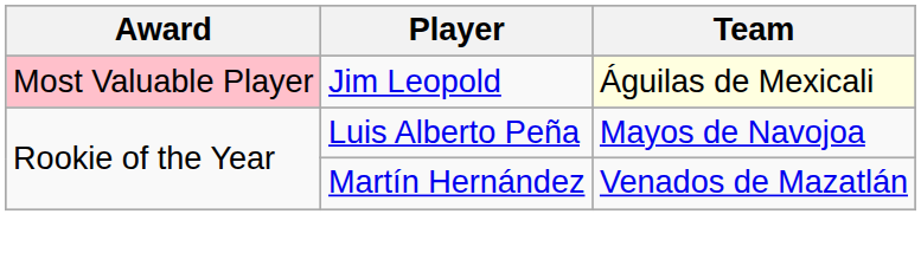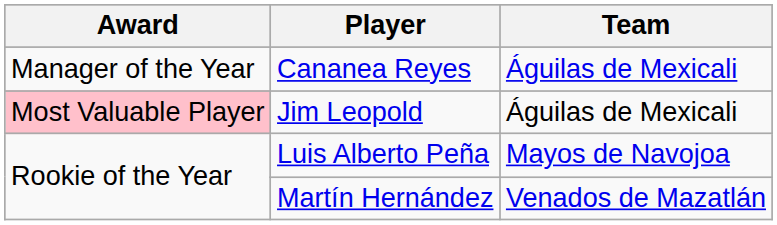 <table class="wikitable">
 <tr>
 <th>Award</th>
 <th>Player</th>
 <th>Team</th>
 </tr>
 <tr>
+<td scope="row">Manager of the Year</td>
+<td> <a href='#'>Cananea Reyes</a></td>
+<td><a href='#'>Águilas de Mexicali</a></td>
+</tr>
+<tr>
 <td scope="row" style="background: pink;">Most Valuable Player</td>
 <td> <a href='#'>Jim Leopold</a></td>
-<td style="background: lightyellow;">Águilas de Mexicali</td>
+<td>Águilas de Mexicali</td>
 </tr>
 <tr>
 <td scope="row" rowspan=2>Rookie of the Year</td>
 <td> <a href='#'>Luis Alberto Peña</a></td>
 <td><a href='#'>Mayos de Navojoa</a></td>
 </tr>
 <tr>
 <td> <a href='#'>Martín Hernández</a></td>
 <td><a href='#'>Venados de Mazatlán</a></td>
 </tr>
 </table>
